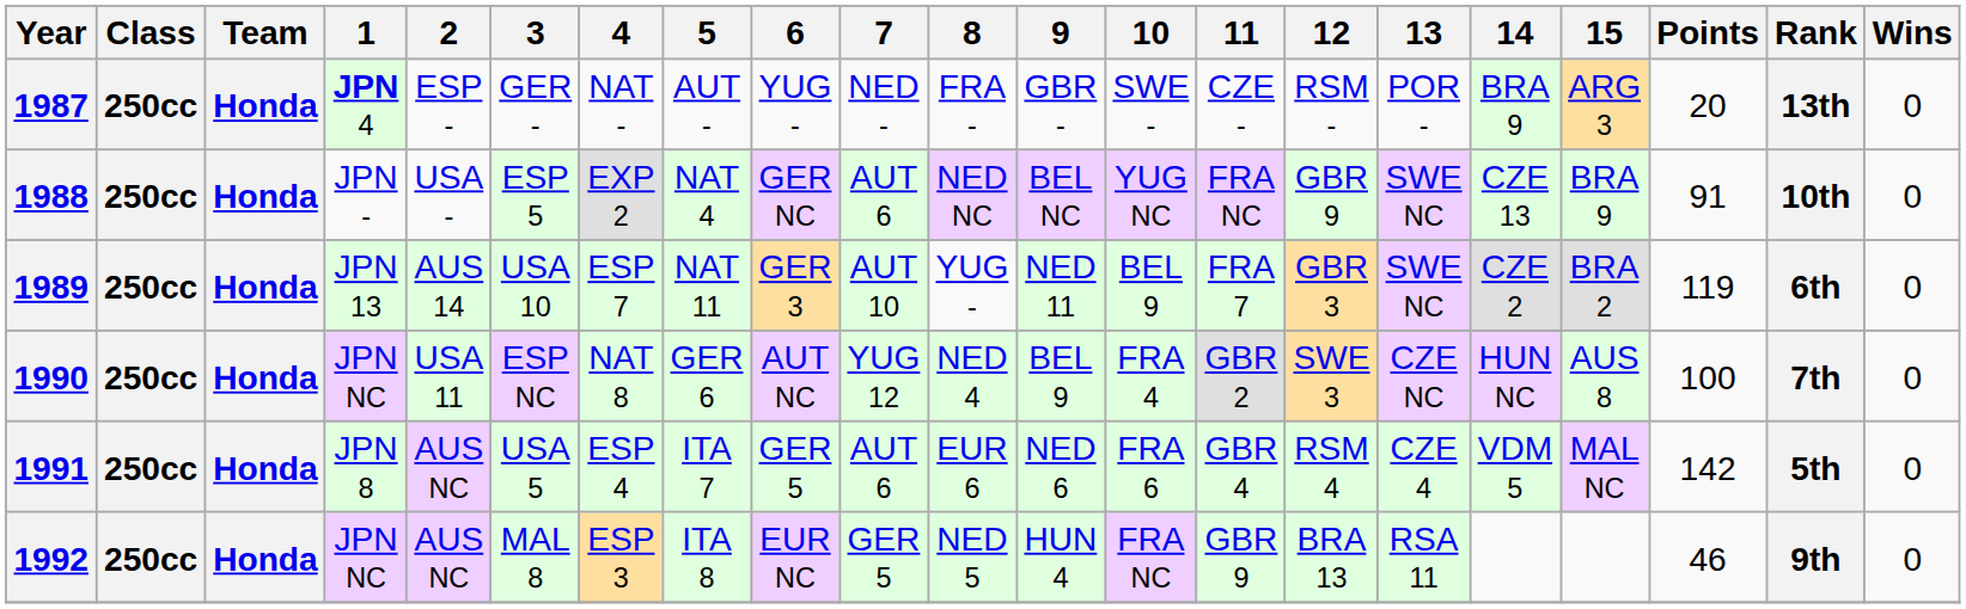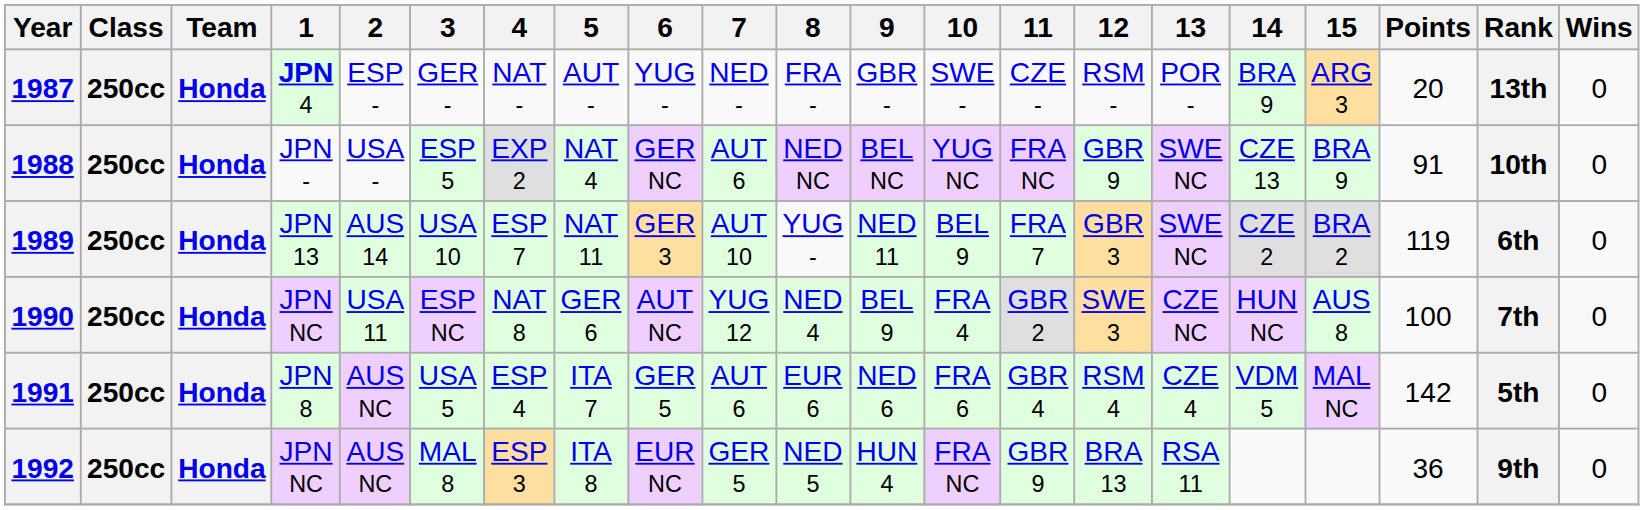 <table class="wikitable" style="text-align:center; font-size:95%">
 <tr>
 <th>Year</th>
 <th>Class</th>
 <th>Team</th>
 <th>1</th>
 <th>2</th>
 <th>3</th>
 <th>4</th>
 <th>5</th>
 <th>6</th>
 <th>7</th>
 <th>8</th>
 <th>9</th>
 <th>10</th>
 <th>11</th>
 <th>12</th>
 <th>13</th>
 <th>14</th>
 <th>15</th>
 <th>Points</th>
 <th>Rank</th>
 <th>Wins</th>
 </tr>
 <tr>
 <th><a href='#'>1987</a></th>
 <th>250cc</th>
 <th><a href='#'>Honda</a></th>
 <td style="background:#DFFFDF;"><strong><a href='#'>JPN</a></strong><br><small>4</small></td>
 <td><a href='#'>ESP</a><br><small>-</small></td>
 <td><a href='#'>GER</a><br><small>-</small></td>
 <td><a href='#'>NAT</a><br><small>-</small></td>
 <td><a href='#'>AUT</a><br><small>-</small></td>
 <td><a href='#'>YUG</a><br><small>-</small></td>
 <td><a href='#'>NED</a><br><small>-</small></td>
 <td><a href='#'>FRA</a><br><small>-</small></td>
 <td><a href='#'>GBR</a><br><small>-</small></td>
 <td><a href='#'>SWE</a><br><small>-</small></td>
 <td><a href='#'>CZE</a><br><small>-</small></td>
 <td><a href='#'>RSM</a><br><small>-</small></td>
 <td><a href='#'>POR</a><br><small>-</small></td>
 <td style="background:#DFFFDF;"><a href='#'>BRA</a><br><small>9</small></td>
 <td style="background:#FFDF9F;"><a href='#'>ARG</a><br><small>3</small></td>
 <td>20</td>
 <th>13th</th>
 <td>0</td>
 </tr>
 <tr>
 <th><a href='#'>1988</a></th>
 <th>250cc</th>
 <th><a href='#'>Honda</a></th>
 <td><a href='#'>JPN</a><br><small>-</small></td>
 <td><a href='#'>USA</a><br><small>-</small></td>
 <td style="background:#DFFFDF;"><a href='#'>ESP</a><br><small>5</small></td>
 <td style="background:#DFDFDF;"><a href='#'>EXP</a><br><small>2</small></td>
 <td style="background:#DFFFDF;"><a href='#'>NAT</a><br><small>4</small></td>
 <td style="background:#EFCFFF;"><a href='#'>GER</a><br><small>NC</small></td>
 <td style="background:#DFFFDF;"><a href='#'>AUT</a><br><small>6</small></td>
 <td style="background:#EFCFFF;"><a href='#'>NED</a><br><small>NC</small></td>
 <td style="background:#EFCFFF;"><a href='#'>BEL</a><br><small>NC</small></td>
 <td style="background:#EFCFFF;"><a href='#'>YUG</a><br><small>NC</small></td>
 <td style="background:#EFCFFF;"><a href='#'>FRA</a><br><small>NC</small></td>
 <td style="background:#DFFFDF;"><a href='#'>GBR</a><br><small>9</small></td>
 <td style="background:#EFCFFF;"><a href='#'>SWE</a><br><small>NC</small></td>
 <td style="background:#DFFFDF;"><a href='#'>CZE</a><br><small>13</small></td>
 <td style="background:#DFFFDF;"><a href='#'>BRA</a><br><small>9</small></td>
 <td>91</td>
 <th>10th</th>
 <td>0</td>
 </tr>
 <tr>
 <th><a href='#'>1989</a></th>
 <th>250cc</th>
 <th><a href='#'>Honda</a></th>
 <td style="background:#DFFFDF;"><a href='#'>JPN</a><br><small>13</small></td>
 <td style="background:#DFFFDF;"><a href='#'>AUS</a><br><small>14</small></td>
 <td style="background:#DFFFDF;"><a href='#'>USA</a><br><small>10</small></td>
 <td style="background:#DFFFDF;"><a href='#'>ESP</a><br><small>7</small></td>
 <td style="background:#DFFFDF;"><a href='#'>NAT</a><br><small>11</small></td>
 <td style="background:#FFDF9F;"><a href='#'>GER</a><br><small>3</small></td>
 <td style="background:#DFFFDF;"><a href='#'>AUT</a><br><small>10</small></td>
 <td><a href='#'>YUG</a><br><small>-</small></td>
 <td style="background:#DFFFDF;"><a href='#'>NED</a><br><small>11</small></td>
 <td style="background:#DFFFDF;"><a href='#'>BEL</a><br><small>9</small></td>
 <td style="background:#DFFFDF;"><a href='#'>FRA</a><br><small>7</small></td>
 <td style="background:#FFDF9F;"><a href='#'>GBR</a><br><small>3</small></td>
 <td style="background:#EFCFFF;"><a href='#'>SWE</a><br><small>NC</small></td>
 <td style="background:#DFDFDF;"><a href='#'>CZE</a><br><small>2</small></td>
 <td style="background:#DFDFDF;"><a href='#'>BRA</a><br><small>2</small></td>
 <td>119</td>
 <th>6th</th>
 <td>0</td>
 </tr>
 <tr>
 <th><a href='#'>1990</a></th>
 <th>250cc</th>
 <th><a href='#'>Honda</a></th>
 <td style="background:#EFCFFF;"><a href='#'>JPN</a><br><small>NC</small></td>
 <td style="background:#DFFFDF;"><a href='#'>USA</a><br><small>11</small></td>
 <td style="background:#EFCFFF;"><a href='#'>ESP</a><br><small>NC</small></td>
 <td style="background:#DFFFDF;"><a href='#'>NAT</a><br><small>8</small></td>
 <td style="background:#DFFFDF;"><a href='#'>GER</a><br><small>6</small></td>
 <td style="background:#EFCFFF;"><a href='#'>AUT</a><br><small>NC</small></td>
 <td style="background:#DFFFDF;"><a href='#'>YUG</a><br><small>12</small></td>
 <td style="background:#DFFFDF;"><a href='#'>NED</a><br><small>4</small></td>
 <td style="background:#DFFFDF;"><a href='#'>BEL</a><br><small>9</small></td>
 <td style="background:#DFFFDF;"><a href='#'>FRA</a><br><small>4</small></td>
 <td style="background:#DFDFDF;"><a href='#'>GBR</a><br><small>2</small></td>
 <td style="background:#FFDF9F;"><a href='#'>SWE</a><br><small>3</small></td>
 <td style="background:#EFCFFF;"><a href='#'>CZE</a><br><small>NC</small></td>
 <td style="background:#EFCFFF;"><a href='#'>HUN</a><br><small>NC</small></td>
 <td style="background:#DFFFDF;"><a href='#'>AUS</a><br><small>8</small></td>
 <td>100</td>
 <th>7th</th>
 <td>0</td>
 </tr>
 <tr>
 <th><a href='#'>1991</a></th>
 <th>250cc</th>
 <th><a href='#'>Honda</a></th>
 <td style="background:#DFFFDF;"><a href='#'>JPN</a><br><small>8</small></td>
 <td style="background:#EFCFFF;"><a href='#'>AUS</a><br><small>NC</small></td>
 <td style="background:#DFFFDF;"><a href='#'>USA</a><br><small>5</small></td>
 <td style="background:#DFFFDF;"><a href='#'>ESP</a><br><small>4</small></td>
 <td style="background:#DFFFDF;"><a href='#'>ITA</a><br><small>7</small></td>
 <td style="background:#DFFFDF;"><a href='#'>GER</a><br><small>5</small></td>
 <td style="background:#DFFFDF;"><a href='#'>AUT</a><br><small>6</small></td>
 <td style="background:#DFFFDF;"><a href='#'>EUR</a><br><small>6</small></td>
 <td style="background:#DFFFDF;"><a href='#'>NED</a><br><small>6</small></td>
 <td style="background:#DFFFDF;"><a href='#'>FRA</a><br><small>6</small></td>
 <td style="background:#DFFFDF;"><a href='#'>GBR</a><br><small>4</small></td>
 <td style="background:#DFFFDF;"><a href='#'>RSM</a><br><small>4</small></td>
 <td style="background:#DFFFDF;"><a href='#'>CZE</a><br><small>4</small></td>
 <td style="background:#DFFFDF;"><a href='#'>VDM</a><br><small>5</small></td>
 <td style="background:#EFCFFF;"><a href='#'>MAL</a><br><small>NC</small></td>
 <td>142</td>
 <th>5th</th>
 <td>0</td>
 </tr>
 <tr>
 <th><a href='#'>1992</a></th>
 <th>250cc</th>
 <th><a href='#'>Honda</a></th>
 <td style="background:#EFCFFF;"><a href='#'>JPN</a><br><small>NC</small></td>
 <td style="background:#EFCFFF;"><a href='#'>AUS</a><br><small>NC</small></td>
 <td style="background:#DFFFDF;"><a href='#'>MAL</a><br><small>8</small></td>
 <td style="background:#FFDF9F;"><a href='#'>ESP</a><br><small>3</small></td>
 <td style="background:#DFFFDF;"><a href='#'>ITA</a><br><small>8</small></td>
 <td style="background:#EFCFFF;"><a href='#'>EUR</a><br><small>NC</small></td>
 <td style="background:#DFFFDF;"><a href='#'>GER</a><br><small>5</small></td>
 <td style="background:#DFFFDF;"><a href='#'>NED</a><br><small>5</small></td>
 <td style="background:#DFFFDF;"><a href='#'>HUN</a><br><small>4</small></td>
 <td style="background:#EFCFFF;"><a href='#'>FRA</a><br><small>NC</small></td>
 <td style="background:#DFFFDF;"><a href='#'>GBR</a><br><small>9</small></td>
 <td style="background:#DFFFDF;"><a href='#'>BRA</a><br><small>13</small></td>
 <td style="background:#DFFFDF;"><a href='#'>RSA</a><br><small>11</small></td>
 <td></td>
 <td></td>
-<td>46</td>
+<td>36</td>
 <th>9th</th>
 <td>0</td>
 </tr>
 <tr>
 </tr>
 </table>
